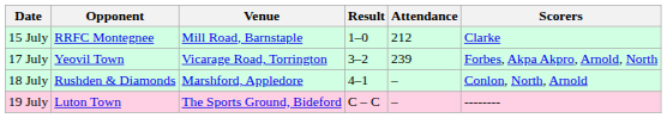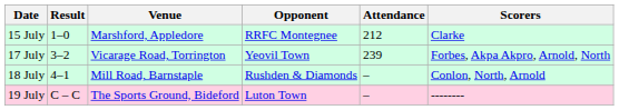 <table class="wikitable">
 <tr>
 <th>Date</th>
+<th>Result</th>
+<th>Venue</th>
 <th>Opponent</th>
-<th>Venue</th>
-<th>Result</th>
 <th>Attendance</th>
 <th>Scorers</th>
 </tr>
 <tr style="background:#d0ffe3;">
 <td>15 July</td>
+<td>1–0</td>
+<td><a href='#'>Marshford, Appledore</a></td>
 <td><a href='#'>RRFC Montegnee</a> <br></td>
-<td><a href='#'>Mill Road, Barnstaple</a></td>
-<td>1–0</td>
 <td>212</td>
 <td><a href='#'>Clarke</a></td>
 </tr>
 <tr style="background:#d0ffe3;">
 <td>17 July</td>
+<td>3–2</td>
+<td><a href='#'>Vicarage Road, Torrington</a></td>
 <td><a href='#'>Yeovil Town</a> <br></td>
-<td><a href='#'>Vicarage Road, Torrington</a></td>
-<td>3–2</td>
 <td>239</td>
 <td><a href='#'>Forbes</a>, <a href='#'>Akpa Akpro</a>, <a href='#'>Arnold</a>, <a href='#'>North</a></td>
 </tr>
 <tr style="background:#d0ffe3;">
 <td>18 July</td>
+<td>4–1</td>
+<td><a href='#'>Mill Road, Barnstaple</a></td>
 <td><a href='#'>Rushden & Diamonds</a> <br></td>
-<td><a href='#'>Marshford, Appledore</a></td>
-<td>4–1</td>
 <td>–</td>
 <td><a href='#'>Conlon</a>, <a href='#'>North</a>, <a href='#'>Arnold</a></td>
 </tr>
 <tr style="background:#ffd0e3;">
 <td>19 July</td>
+<td>C – C</td>
+<td><a href='#'>The Sports Ground, Bideford</a></td>
 <td><a href='#'>Luton Town</a> <br></td>
-<td><a href='#'>The Sports Ground, Bideford</a></td>
-<td>C – C</td>
 <td>–</td>
 <td>--------</td>
 </tr>
 </table>
